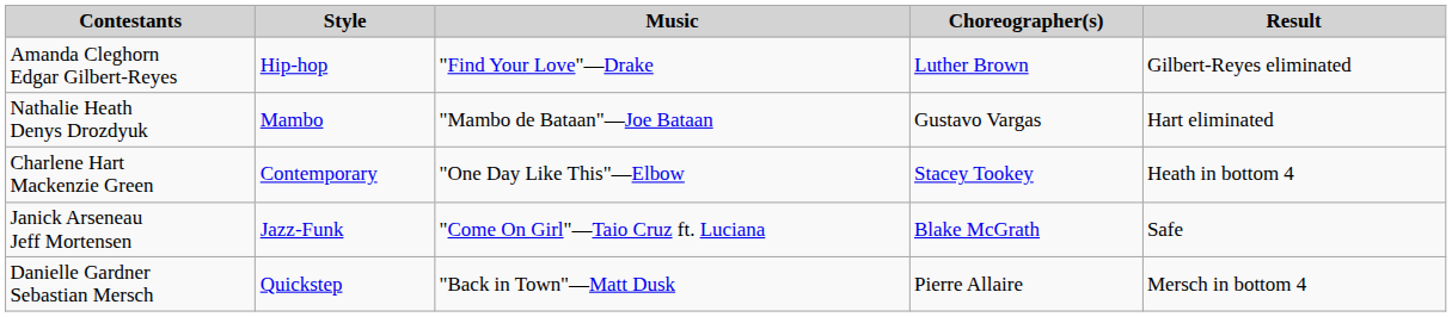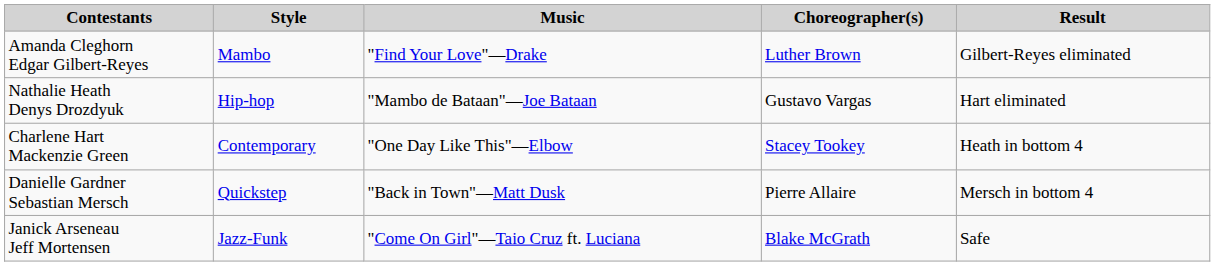 <table class="wikitable" width="90%">
 <tr bgcolor="lightgrey">
 <td align="center"><strong>Contestants</strong></td>
 <td align="center"><strong>Style</strong></td>
 <td align="center"><strong>Music</strong></td>
 <td align="center"><strong>Choreographer(s)</strong></td>
 <td align="center"><strong>Result</strong></td>
 </tr>
 <tr>
 <td>Amanda Cleghorn<br>Edgar Gilbert-Reyes</td>
-<td><a href='#'>Hip-hop</a></td>
+<td><a href='#'>Mambo</a></td>
 <td>"<a href='#'>Find Your Love</a>"—<a href='#'>Drake</a></td>
 <td><a href='#'>Luther Brown</a></td>
 <td>Gilbert-Reyes eliminated</td>
 </tr>
 <tr>
 <td>Nathalie Heath<br>Denys Drozdyuk</td>
-<td><a href='#'>Mambo</a></td>
+<td><a href='#'>Hip-hop</a></td>
 <td>"Mambo de Bataan"—<a href='#'>Joe Bataan</a></td>
 <td>Gustavo Vargas</td>
 <td>Hart eliminated</td>
 </tr>
 <tr>
 <td>Charlene Hart<br>Mackenzie Green</td>
 <td><a href='#'>Contemporary</a></td>
 <td>"One Day Like This"—<a href='#'>Elbow</a></td>
 <td><a href='#'>Stacey Tookey</a></td>
 <td>Heath in bottom 4</td>
 </tr>
 <tr>
+<td>Danielle Gardner<br>Sebastian Mersch</td>
+<td><a href='#'>Quickstep</a></td>
+<td>"Back in Town"—<a href='#'>Matt Dusk</a></td>
+<td>Pierre Allaire</td>
+<td>Mersch in bottom 4</td>
+</tr>
+<tr>
 <td>Janick Arseneau<br>Jeff Mortensen</td>
 <td><a href='#'>Jazz-Funk</a></td>
 <td>"<a href='#'>Come On Girl</a>"—<a href='#'>Taio Cruz</a> ft. <a href='#'>Luciana</a></td>
 <td><a href='#'>Blake McGrath</a></td>
 <td>Safe</td>
 </tr>
-<tr>
-<td>Danielle Gardner<br>Sebastian Mersch</td>
-<td><a href='#'>Quickstep</a></td>
-<td>"Back in Town"—<a href='#'>Matt Dusk</a></td>
-<td>Pierre Allaire</td>
-<td>Mersch in bottom 4</td>
-</tr>
 </table>
